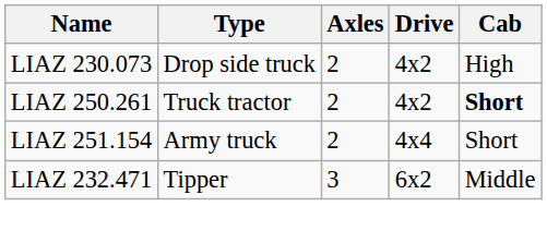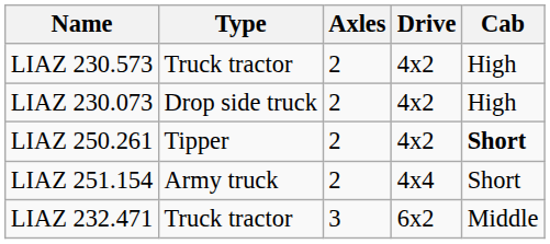 <table class="wikitable">
 <tr>
 <th>Name</th>
 <th>Type</th>
 <th>Axles</th>
 <th>Drive</th>
 <th>Cab</th>
+</tr>
+<tr>
+<td>LIAZ 230.573</td>
+<td>Truck tractor</td>
+<td>2</td>
+<td>4x2</td>
+<td>High</td>
 </tr>
 <tr>
 <td>LIAZ 230.073</td>
 <td>Drop side truck</td>
 <td>2</td>
 <td>4x2</td>
 <td>High</td>
 </tr>
 <tr>
 <td>LIAZ 250.261</td>
-<td>Truck tractor</td>
+<td>Tipper</td>
 <td>2</td>
 <td>4x2</td>
 <td><strong>Short</strong></td>
 </tr>
 <tr>
 <td>LIAZ 251.154</td>
 <td>Army truck</td>
 <td>2</td>
 <td>4x4</td>
 <td>Short</td>
 </tr>
 <tr>
 <td>LIAZ 232.471</td>
-<td>Tipper</td>
+<td>Truck tractor</td>
 <td>3</td>
 <td>6x2</td>
 <td>Middle</td>
 </tr>
 </table>
